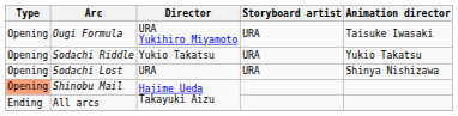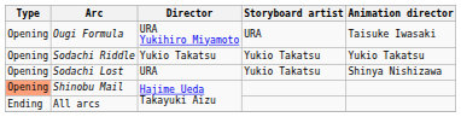 <table class="wikitable">
 <tr style="background:#b0c4de; text-align:center;">
 <th>Type</th>
 <th>Arc</th>
 <th>Director</th>
 <th>Storyboard artist</th>
 <th>Animation director</th>
 </tr>
 <tr>
 <td>Opening</td>
 <td><em>Ougi Formula</em></td>
 <td>URA<br><a href='#'>Yukihiro Miyamoto</a></td>
 <td>URA</td>
 <td>Taisuke Iwasaki</td>
 </tr>
 <tr>
 <td>Opening</td>
 <td><em>Sodachi Riddle</em></td>
 <td>Yukio Takatsu</td>
-<td>URA</td>
+<td>Yukio Takatsu</td>
 <td>Yukio Takatsu</td>
 </tr>
 <tr>
 <td>Opening</td>
 <td><em>Sodachi Lost</em></td>
 <td>URA</td>
-<td>URA</td>
+<td>Yukio Takatsu</td>
 <td>Shinya Nishizawa</td>
 </tr>
 <tr>
 <td style="background: lightsalmon;">Opening</td>
 <td><em>Shinobu Mail</em></td>
 <td rowspan="2"><a href='#'>Hajime Ueda</a><br>Takayuki Aizu</td>
 <td></td>
 <td></td>
 </tr>
 <tr>
 <td>Ending</td>
 <td>All arcs</td>
 <td></td>
 <td></td>
 </tr>
 <tr>
 </tr>
 </table>
